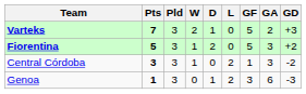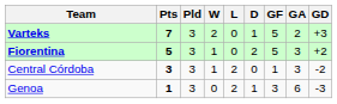 <table class="wikitable" style="text-align:center;">
 <tr>
 <th width=200>Team</th>
 <th width=20>Pts</th>
 <th width=20>Pld</th>
 <th width=20>W</th>
+<th width=20>L</th>
 <th width=20>D</th>
-<th width=20>L</th>
 <th width=20>GF</th>
 <th width=20>GA</th>
 <th width=20>GD</th>
 </tr>
 <tr style="background:#ccffcc">
 <td style="text-align:left"> <strong><a href='#'>Varteks</a></strong></td>
 <td><strong>7</strong></td>
 <td>3</td>
 <td>2</td>
+<td>0</td>
 <td>1</td>
-<td>0</td>
 <td>5</td>
 <td>2</td>
 <td>+3</td>
 </tr>
 <tr style="background:#ccffcc">
 <td style="text-align:left"> <strong><a href='#'>Fiorentina</a></strong></td>
 <td><strong>5</strong></td>
 <td>3</td>
 <td>1</td>
+<td>0</td>
 <td>2</td>
-<td>0</td>
 <td>5</td>
 <td>3</td>
 <td>+2</td>
 </tr>
 <tr>
 <td style="text-align:left"> <a href='#'>Central Córdoba</a></td>
 <td><strong>3</strong></td>
 <td>3</td>
 <td>1</td>
+<td>2</td>
 <td>0</td>
-<td>2</td>
 <td>1</td>
 <td>3</td>
 <td>-2</td>
 </tr>
 <tr>
 <td style="text-align:left"> <a href='#'>Genoa</a></td>
 <td><strong>1</strong></td>
 <td>3</td>
 <td>0</td>
+<td>2</td>
 <td>1</td>
-<td>2</td>
 <td>3</td>
 <td>6</td>
 <td>-3</td>
 </tr>
 </table>
